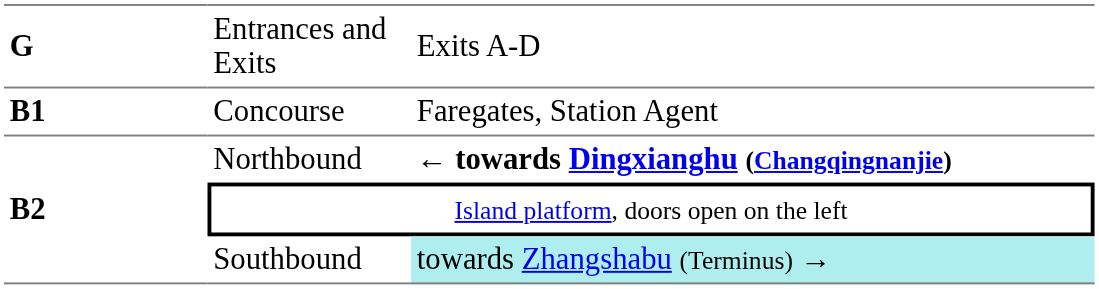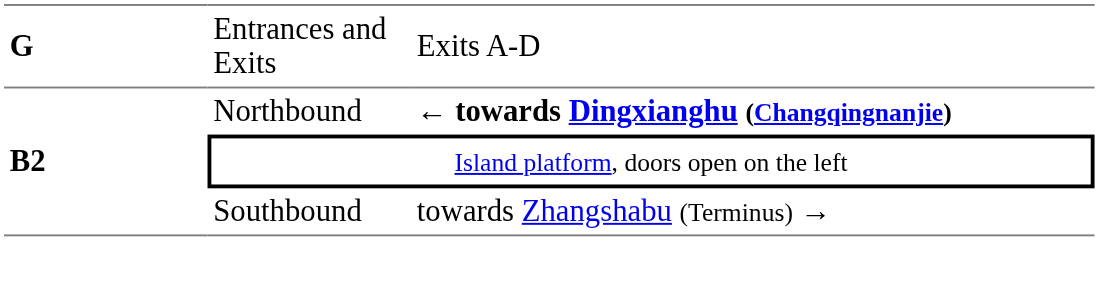 <table cellspacing=0 cellpadding=3>
 <tr>
 <td style="border-top:solid 1px gray;border-bottom:solid 1px gray;" width=100><strong>G</strong></td>
 <td style="border-top:solid 1px gray;border-bottom:solid 1px gray;" width=100>Entrances and Exits</td>
 <td style="border-top:solid 1px gray;border-bottom:solid 1px gray;" width=350>Exits A-D</td>
-</tr>
-<tr>
-<td style="border-bottom:solid 1px gray;"><strong>B1</strong></td>
-<td style="border-bottom:solid 1px gray;">Concourse</td>
-<td style="border-bottom:solid 1px gray;">Faregates, Station Agent</td>
 </tr>
 <tr>
 <td style="border-bottom:solid 1px gray;" rowspan=3><strong>B2</strong></td>
 <td>Northbound</td>
 <td><strong>←  towards <a href='#'>Dingxianghu</a> <small>(<a href='#'>Changqingnanjie</a>)</small></strong></td>
 </tr>
 <tr>
 <td style="border-right:solid 2px black;border-left:solid 2px black;border-top:solid 2px black;border-bottom:solid 2px black;text-align:center;" colspan=2><small><a href='#'>Island platform</a>, doors open on the left</small></td>
 </tr>
 <tr>
 <td style="border-bottom:solid 1px gray;">Southbound</td>
-<td style="background: paleturquoise; border-bottom:solid 1px gray;">  towards <a href='#'>Zhangshabu</a> <small>(Terminus)</small> →</td>
+<td style="border-bottom:solid 1px gray;">  towards <a href='#'>Zhangshabu</a> <small>(Terminus)</small> →</td>
 </tr>
 </table>
